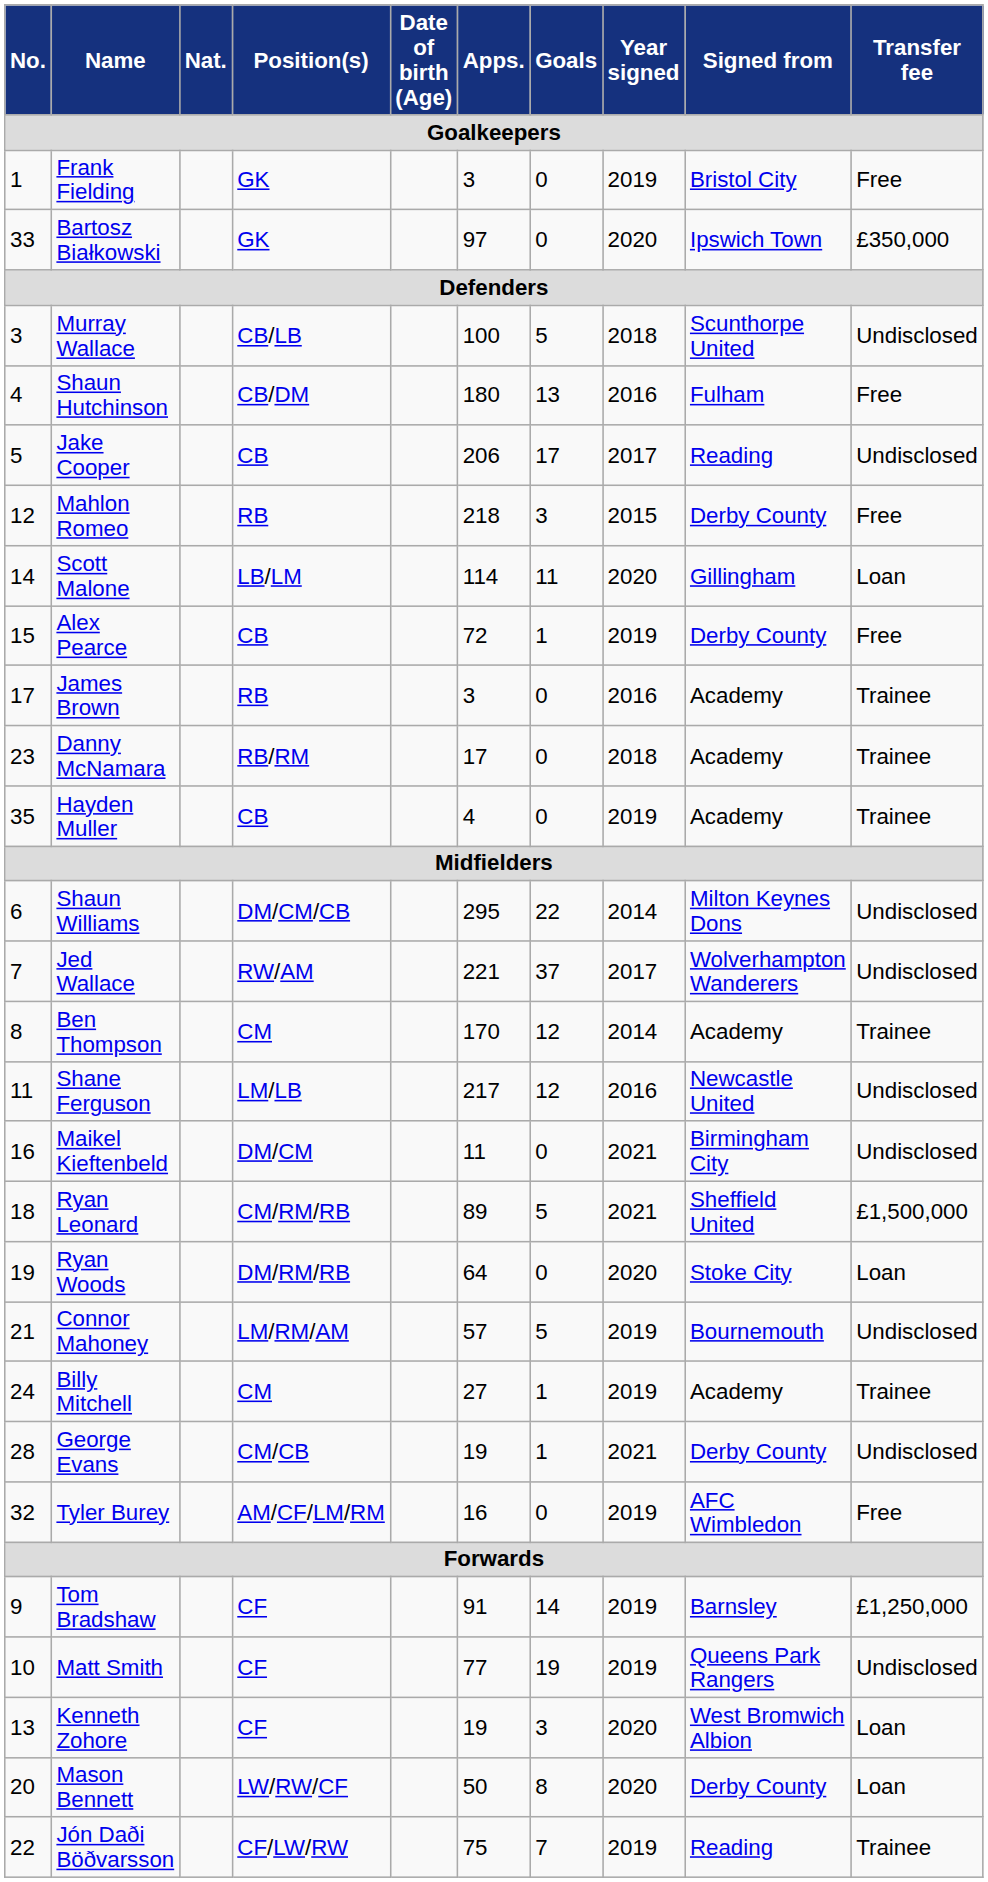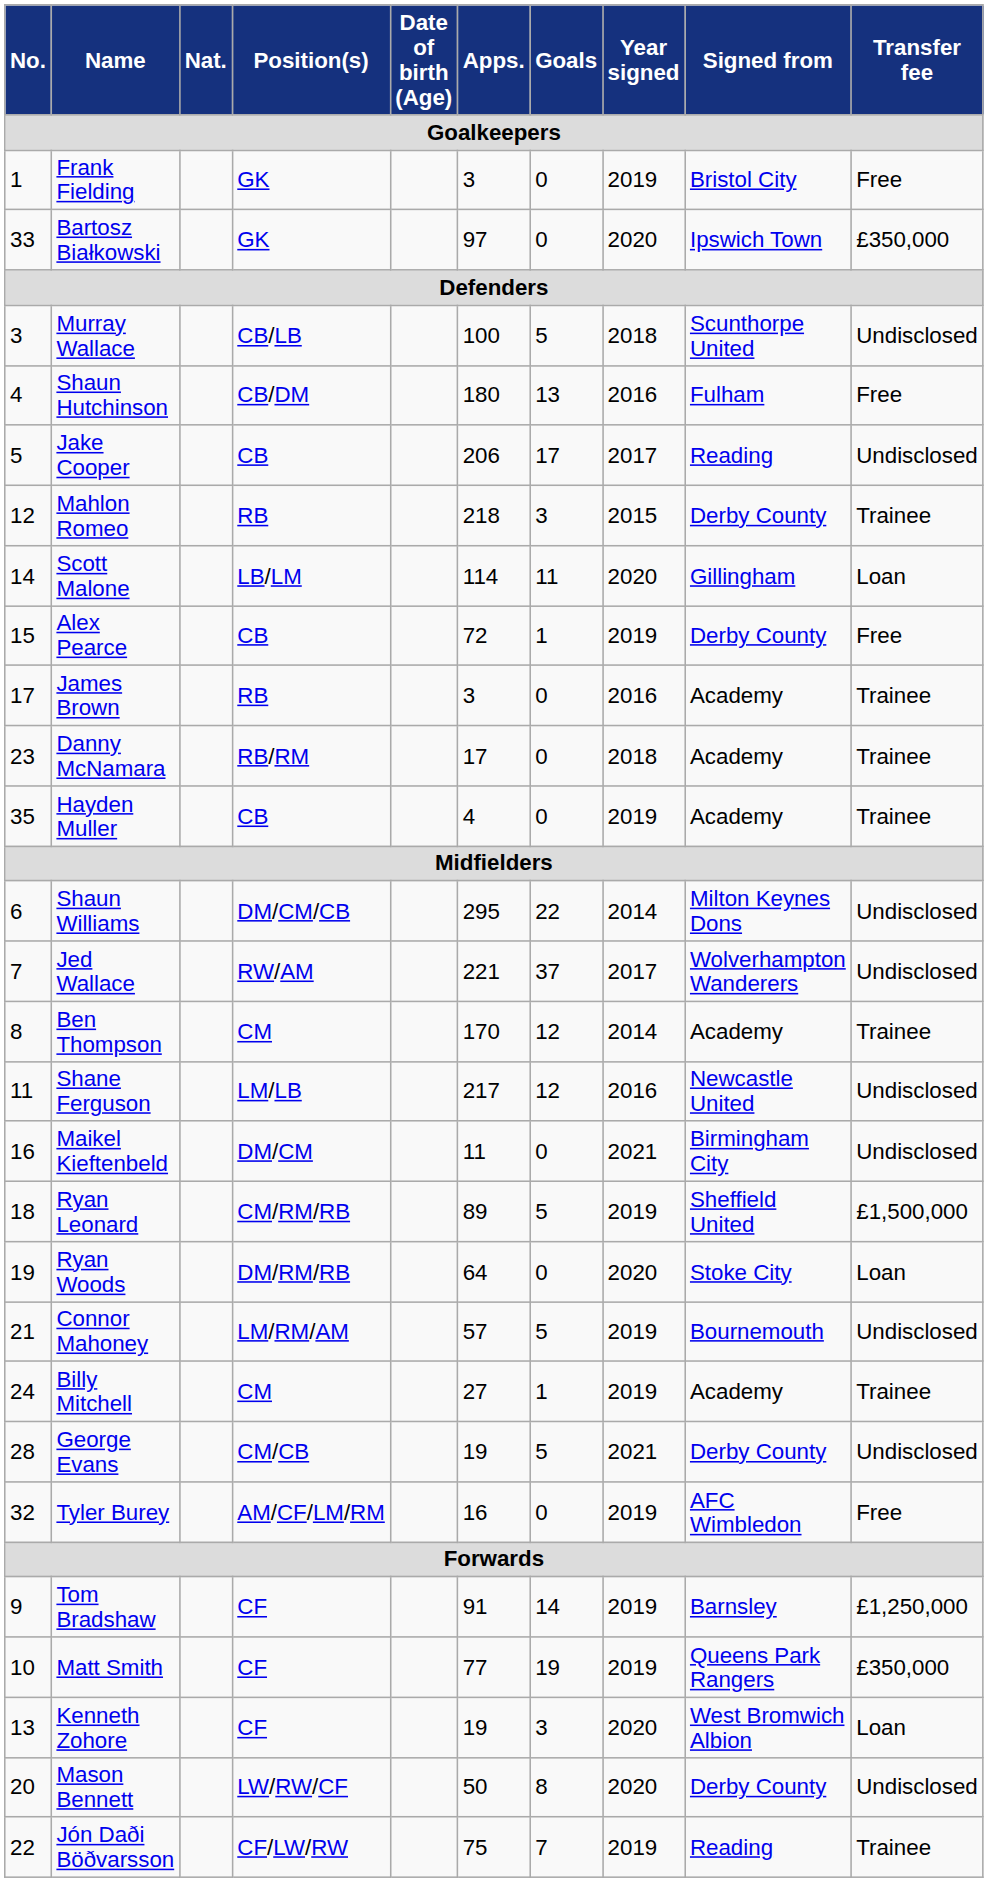 <table class="wikitable" style="font-size:90%;width:100%">
 <tr>
 <th style="background:#15317E;color:white">No.</th>
 <th style="background:#15317E;color:white">Name</th>
 <th style="background:#15317E;color:white">Nat.</th>
 <th style="background:#15317E;color:white">Position(s)</th>
 <th style="background:#15317E;color:white">Date of birth (Age)</th>
 <th style="background:#15317E;color:white">Apps.</th>
 <th style="background:#15317E;color:white">Goals</th>
 <th style="background:#15317E;color:white">Year signed</th>
 <th style="background:#15317E;color:white">Signed from</th>
 <th style="background:#15317E;color:white">Transfer fee</th>
 </tr>
 <tr>
 <th colspan=11 style="background:#dcdcdc">Goalkeepers</th>
 </tr>
 <tr>
 <td>1</td>
 <td><a href='#'>Frank Fielding</a></td>
 <td></td>
 <td><a href='#'>GK</a></td>
 <td></td>
 <td>3</td>
 <td>0</td>
 <td>2019</td>
 <td> <a href='#'>Bristol City</a></td>
 <td>Free</td>
 </tr>
 <tr>
 <td>33</td>
 <td><a href='#'>Bartosz Białkowski</a></td>
 <td></td>
 <td><a href='#'>GK</a></td>
 <td></td>
 <td>97</td>
 <td>0</td>
 <td>2020</td>
 <td> <a href='#'>Ipswich Town</a></td>
 <td>£350,000</td>
 </tr>
 <tr>
 <th colspan=11 style="background:#dcdcdc">Defenders</th>
 </tr>
 <tr>
 <td>3</td>
 <td><a href='#'>Murray Wallace</a></td>
 <td></td>
 <td><a href='#'>CB</a>/<a href='#'>LB</a></td>
 <td></td>
 <td>100</td>
 <td>5</td>
 <td>2018</td>
 <td> <a href='#'>Scunthorpe United</a></td>
 <td>Undisclosed</td>
 </tr>
 <tr>
 <td>4</td>
 <td><a href='#'>Shaun Hutchinson</a></td>
 <td></td>
 <td><a href='#'>CB</a>/<a href='#'>DM</a></td>
 <td></td>
 <td>180</td>
 <td>13</td>
 <td>2016</td>
 <td> <a href='#'>Fulham</a></td>
 <td>Free</td>
 </tr>
 <tr>
 <td>5</td>
 <td><a href='#'>Jake Cooper</a></td>
 <td></td>
 <td><a href='#'>CB</a></td>
 <td></td>
 <td>206</td>
 <td>17</td>
 <td>2017</td>
 <td> <a href='#'>Reading</a></td>
 <td>Undisclosed</td>
 </tr>
 <tr>
 <td>12</td>
 <td><a href='#'>Mahlon Romeo</a></td>
 <td></td>
 <td><a href='#'>RB</a></td>
 <td></td>
 <td>218</td>
 <td>3</td>
 <td>2015</td>
 <td> <a href='#'>Derby County</a></td>
-<td>Free</td>
+<td>Trainee</td>
 </tr>
 <tr>
 <td>14</td>
 <td><a href='#'>Scott Malone</a></td>
 <td></td>
 <td><a href='#'>LB</a>/<a href='#'>LM</a></td>
 <td></td>
 <td>114</td>
 <td>11</td>
 <td>2020</td>
 <td> <a href='#'>Gillingham</a></td>
 <td>Loan</td>
 </tr>
 <tr>
 <td>15</td>
 <td><a href='#'>Alex Pearce</a></td>
 <td></td>
 <td><a href='#'>CB</a></td>
 <td></td>
 <td>72</td>
 <td>1</td>
 <td>2019</td>
 <td> <a href='#'>Derby County</a></td>
 <td>Free</td>
 </tr>
 <tr>
 <td>17</td>
 <td><a href='#'>James Brown</a></td>
 <td></td>
 <td><a href='#'>RB</a></td>
 <td></td>
 <td>3</td>
 <td>0</td>
 <td>2016</td>
 <td>Academy</td>
 <td>Trainee</td>
 </tr>
 <tr>
 <td>23</td>
 <td><a href='#'>Danny McNamara</a></td>
 <td></td>
 <td><a href='#'>RB</a>/<a href='#'>RM</a></td>
 <td></td>
 <td>17</td>
 <td>0</td>
 <td>2018</td>
 <td>Academy</td>
 <td>Trainee</td>
 </tr>
 <tr>
 <td>35</td>
 <td><a href='#'>Hayden Muller</a></td>
 <td></td>
 <td><a href='#'>CB</a></td>
 <td></td>
 <td>4</td>
 <td>0</td>
 <td>2019</td>
 <td>Academy</td>
 <td>Trainee</td>
 </tr>
 <tr>
 <th colspan=11 style="background:#dcdcdc">Midfielders</th>
 </tr>
 <tr>
 <td>6</td>
 <td><a href='#'>Shaun Williams</a></td>
 <td></td>
 <td><a href='#'>DM</a>/<a href='#'>CM</a>/<a href='#'>CB</a></td>
 <td></td>
 <td>295</td>
 <td>22</td>
 <td>2014</td>
 <td> <a href='#'>Milton Keynes Dons</a></td>
 <td>Undisclosed</td>
 </tr>
 <tr>
 <td>7</td>
 <td><a href='#'>Jed Wallace</a></td>
 <td></td>
 <td><a href='#'>RW</a>/<a href='#'>AM</a></td>
 <td></td>
 <td>221</td>
 <td>37</td>
 <td>2017</td>
 <td> <a href='#'>Wolverhampton Wanderers</a></td>
 <td>Undisclosed</td>
 </tr>
 <tr>
 <td>8</td>
 <td><a href='#'>Ben Thompson</a></td>
 <td></td>
 <td><a href='#'>CM</a></td>
 <td></td>
 <td>170</td>
 <td>12</td>
 <td>2014</td>
 <td>Academy</td>
 <td>Trainee</td>
 </tr>
 <tr>
 <td>11</td>
 <td><a href='#'>Shane Ferguson</a></td>
 <td></td>
 <td><a href='#'>LM</a>/<a href='#'>LB</a></td>
 <td></td>
 <td>217</td>
 <td>12</td>
 <td>2016</td>
 <td> <a href='#'>Newcastle United</a></td>
 <td>Undisclosed</td>
 </tr>
 <tr>
 <td>16</td>
 <td><a href='#'>Maikel Kieftenbeld</a></td>
 <td></td>
 <td><a href='#'>DM</a>/<a href='#'>CM</a></td>
 <td></td>
 <td>11</td>
 <td>0</td>
 <td>2021</td>
 <td> <a href='#'>Birmingham City</a></td>
 <td>Undisclosed</td>
 </tr>
 <tr>
 <td>18</td>
 <td><a href='#'>Ryan Leonard</a></td>
 <td></td>
 <td><a href='#'>CM</a>/<a href='#'>RM</a>/<a href='#'>RB</a></td>
 <td></td>
 <td>89</td>
 <td>5</td>
-<td>2021</td>
+<td>2019</td>
 <td> <a href='#'>Sheffield United</a></td>
 <td>£1,500,000</td>
 </tr>
 <tr>
 <td>19</td>
 <td><a href='#'>Ryan Woods</a></td>
 <td></td>
 <td><a href='#'>DM</a>/<a href='#'>RM</a>/<a href='#'>RB</a></td>
 <td></td>
 <td>64</td>
 <td>0</td>
 <td>2020</td>
 <td> <a href='#'>Stoke City</a></td>
 <td>Loan</td>
 </tr>
 <tr>
 <td>21</td>
 <td><a href='#'>Connor Mahoney</a></td>
 <td></td>
 <td><a href='#'>LM</a>/<a href='#'>RM</a>/<a href='#'>AM</a></td>
 <td></td>
 <td>57</td>
 <td>5</td>
 <td>2019</td>
 <td> <a href='#'>Bournemouth</a></td>
 <td>Undisclosed</td>
 </tr>
 <tr>
 <td>24</td>
 <td><a href='#'>Billy Mitchell</a></td>
 <td></td>
 <td><a href='#'>CM</a></td>
 <td></td>
 <td>27</td>
 <td>1</td>
 <td>2019</td>
 <td>Academy</td>
 <td>Trainee</td>
 </tr>
 <tr>
 <td>28</td>
 <td><a href='#'>George Evans</a></td>
 <td></td>
 <td><a href='#'>CM</a>/<a href='#'>CB</a></td>
 <td></td>
 <td>19</td>
-<td>1</td>
+<td>5</td>
 <td>2021</td>
 <td> <a href='#'>Derby County</a></td>
 <td>Undisclosed</td>
 </tr>
 <tr>
 <td>32</td>
 <td><a href='#'>Tyler Burey</a></td>
 <td></td>
 <td><a href='#'>AM</a>/<a href='#'>CF</a>/<a href='#'>LM</a>/<a href='#'>RM</a></td>
 <td></td>
 <td>16</td>
 <td>0</td>
 <td>2019</td>
 <td> <a href='#'>AFC Wimbledon</a></td>
 <td>Free</td>
 </tr>
 <tr>
 <th colspan=11 style="background:#dcdcdc">Forwards</th>
 </tr>
 <tr>
 <td>9</td>
 <td><a href='#'>Tom Bradshaw</a></td>
 <td></td>
 <td><a href='#'>CF</a></td>
 <td></td>
 <td>91</td>
 <td>14</td>
 <td>2019</td>
 <td> <a href='#'>Barnsley</a></td>
 <td>£1,250,000</td>
 </tr>
 <tr>
 <td>10</td>
 <td><a href='#'>Matt Smith</a></td>
 <td></td>
 <td><a href='#'>CF</a></td>
 <td></td>
 <td>77</td>
 <td>19</td>
 <td>2019</td>
 <td> <a href='#'>Queens Park Rangers</a></td>
-<td>Undisclosed</td>
+<td>£350,000</td>
 </tr>
 <tr>
 <td>13</td>
 <td><a href='#'>Kenneth Zohore</a></td>
 <td></td>
 <td><a href='#'>CF</a></td>
 <td></td>
 <td>19</td>
 <td>3</td>
 <td>2020</td>
 <td> <a href='#'>West Bromwich Albion</a></td>
 <td>Loan</td>
 </tr>
 <tr>
 <td>20</td>
 <td><a href='#'>Mason Bennett</a></td>
 <td></td>
 <td><a href='#'>LW</a>/<a href='#'>RW</a>/<a href='#'>CF</a></td>
 <td></td>
 <td>50</td>
 <td>8</td>
 <td>2020</td>
 <td> <a href='#'>Derby County</a></td>
-<td>Loan</td>
+<td>Undisclosed</td>
 </tr>
 <tr>
 <td>22</td>
 <td><a href='#'>Jón Daði Böðvarsson</a></td>
 <td></td>
 <td><a href='#'>CF</a>/<a href='#'>LW</a>/<a href='#'>RW</a></td>
 <td></td>
 <td>75</td>
 <td>7</td>
 <td>2019</td>
 <td> <a href='#'>Reading</a></td>
 <td>Trainee</td>
 </tr>
 </table>
